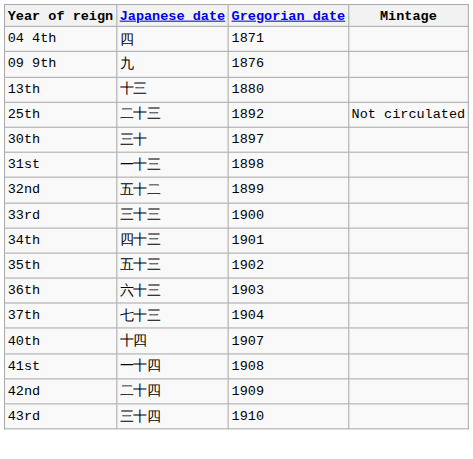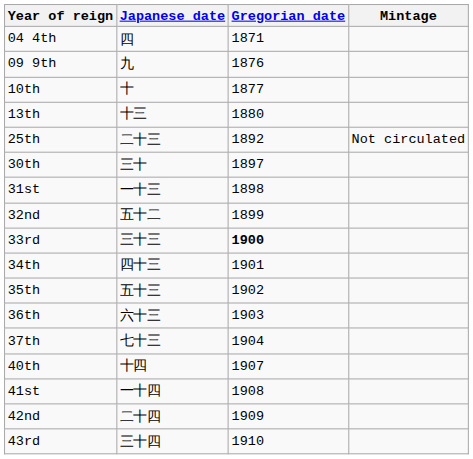 <table class="wikitable sortable">
 <tr>
 <th>Year of reign</th>
 <th class="unsortable"><a href='#'>Japanese date</a></th>
 <th><a href='#'>Gregorian date</a></th>
 <th>Mintage</th>
 </tr>
 <tr>
 <td><span>04</span> 4th</td>
 <td>四</td>
 <td>1871</td>
 <td></td>
 </tr>
 <tr>
 <td><span>09</span> 9th</td>
 <td>九</td>
 <td>1876</td>
+<td></td>
+</tr>
+<tr>
+<td>10th</td>
+<td>十</td>
+<td>1877</td>
 <td></td>
 </tr>
 <tr>
 <td>13th</td>
 <td>十三</td>
 <td>1880</td>
 <td></td>
 </tr>
 <tr>
 <td>25th</td>
 <td>二十三</td>
 <td>1892</td>
 <td>Not circulated</td>
 </tr>
 <tr>
 <td>30th</td>
 <td>三十</td>
 <td>1897</td>
 <td></td>
 </tr>
 <tr>
 <td>31st</td>
 <td>一十三</td>
 <td>1898</td>
 <td></td>
 </tr>
 <tr>
 <td>32nd</td>
 <td>五十二   </td>
 <td>1899</td>
 <td></td>
 </tr>
 <tr>
 <td>33rd</td>
 <td>三十三</td>
-<td>1900</td>
+<td><strong>1900</strong></td>
 <td></td>
 </tr>
 <tr>
 <td>34th</td>
 <td>四十三</td>
 <td>1901</td>
 <td></td>
 </tr>
 <tr>
 <td>35th</td>
 <td>五十三</td>
 <td>1902</td>
 <td></td>
 </tr>
 <tr>
 <td>36th</td>
 <td>六十三</td>
 <td>1903</td>
 <td></td>
 </tr>
 <tr>
 <td>37th</td>
 <td>七十三</td>
 <td>1904</td>
 <td></td>
 </tr>
 <tr>
 <td>40th</td>
 <td>十四</td>
 <td>1907</td>
 <td></td>
 </tr>
 <tr>
 <td>41st</td>
 <td>一十四</td>
 <td>1908</td>
 <td></td>
 </tr>
 <tr>
 <td>42nd</td>
 <td>二十四</td>
 <td>1909</td>
 <td></td>
 </tr>
 <tr>
 <td>43rd</td>
 <td>三十四</td>
 <td>1910</td>
 <td></td>
 </tr>
 </table>
